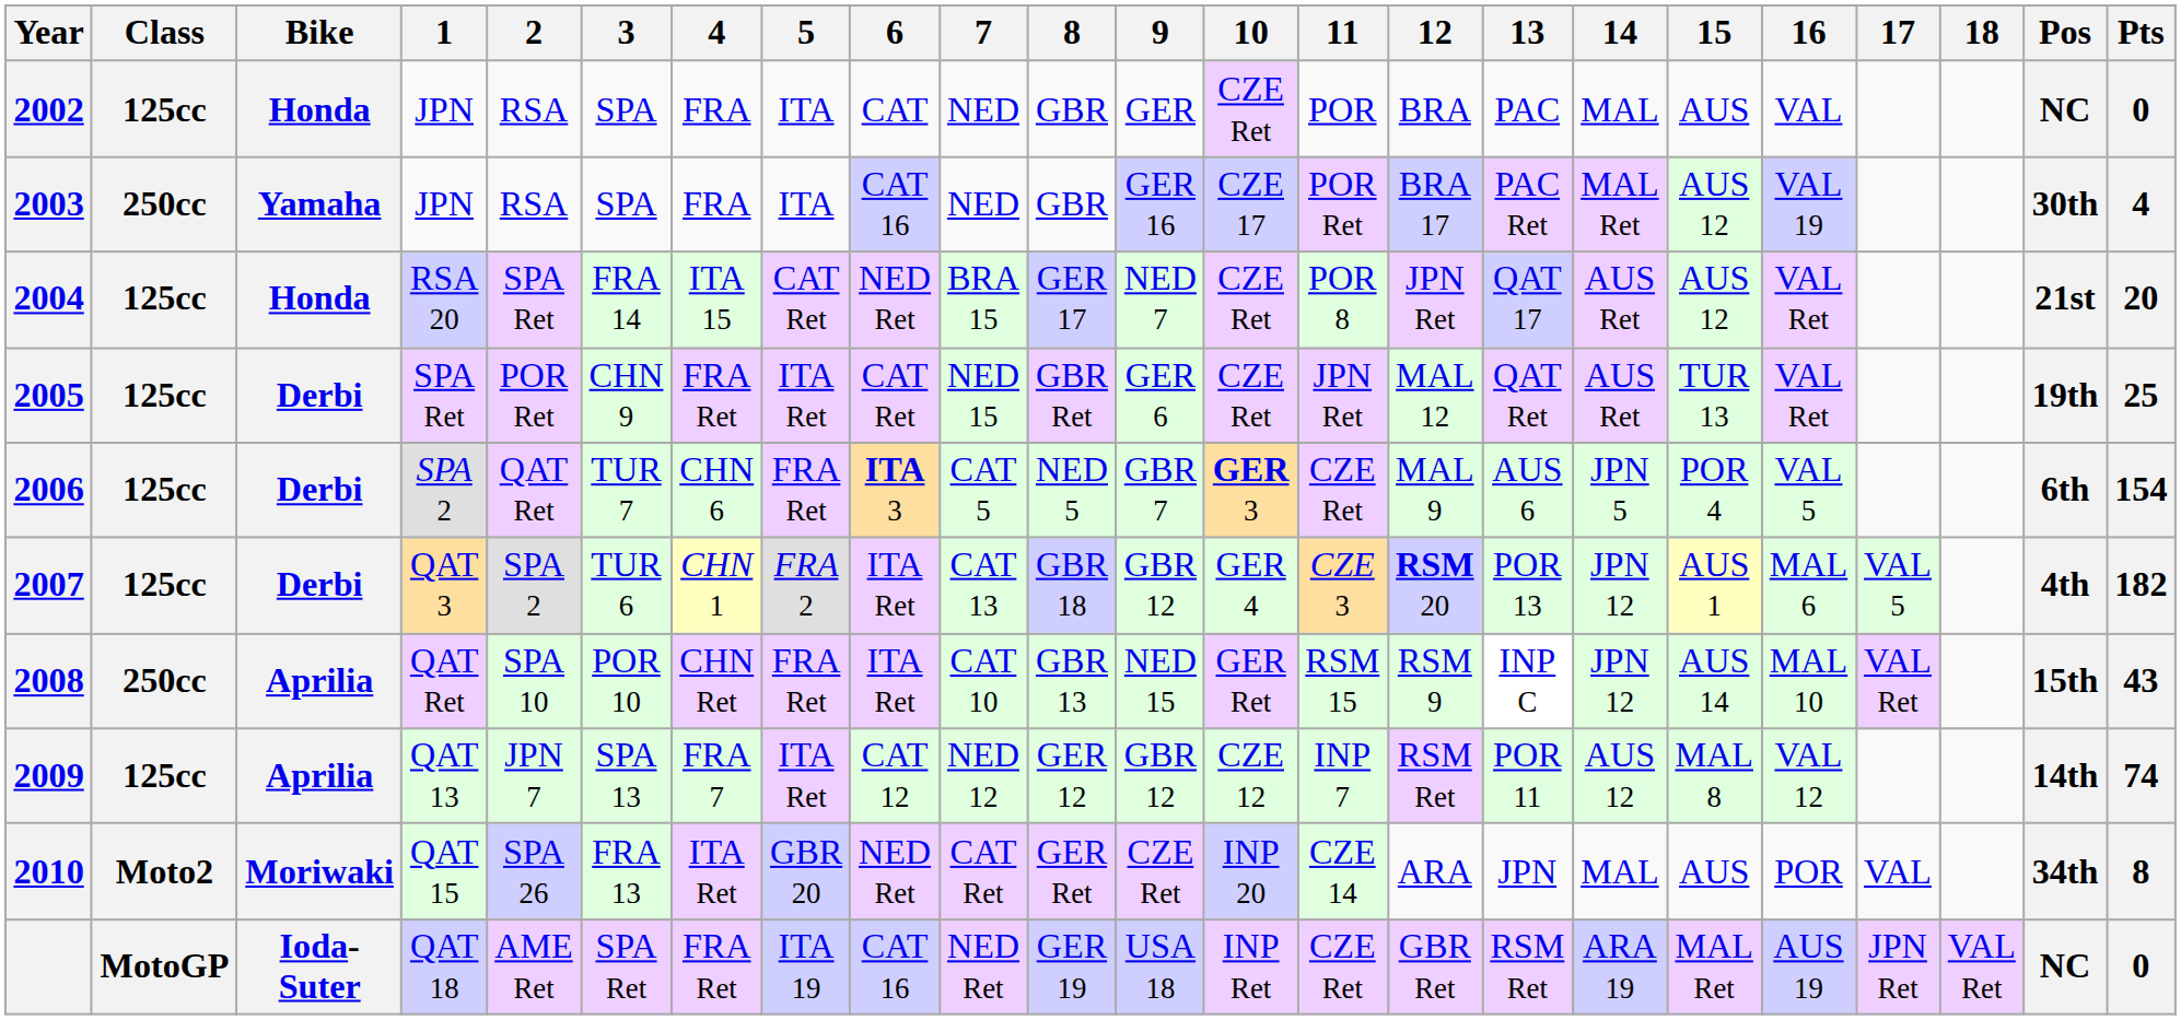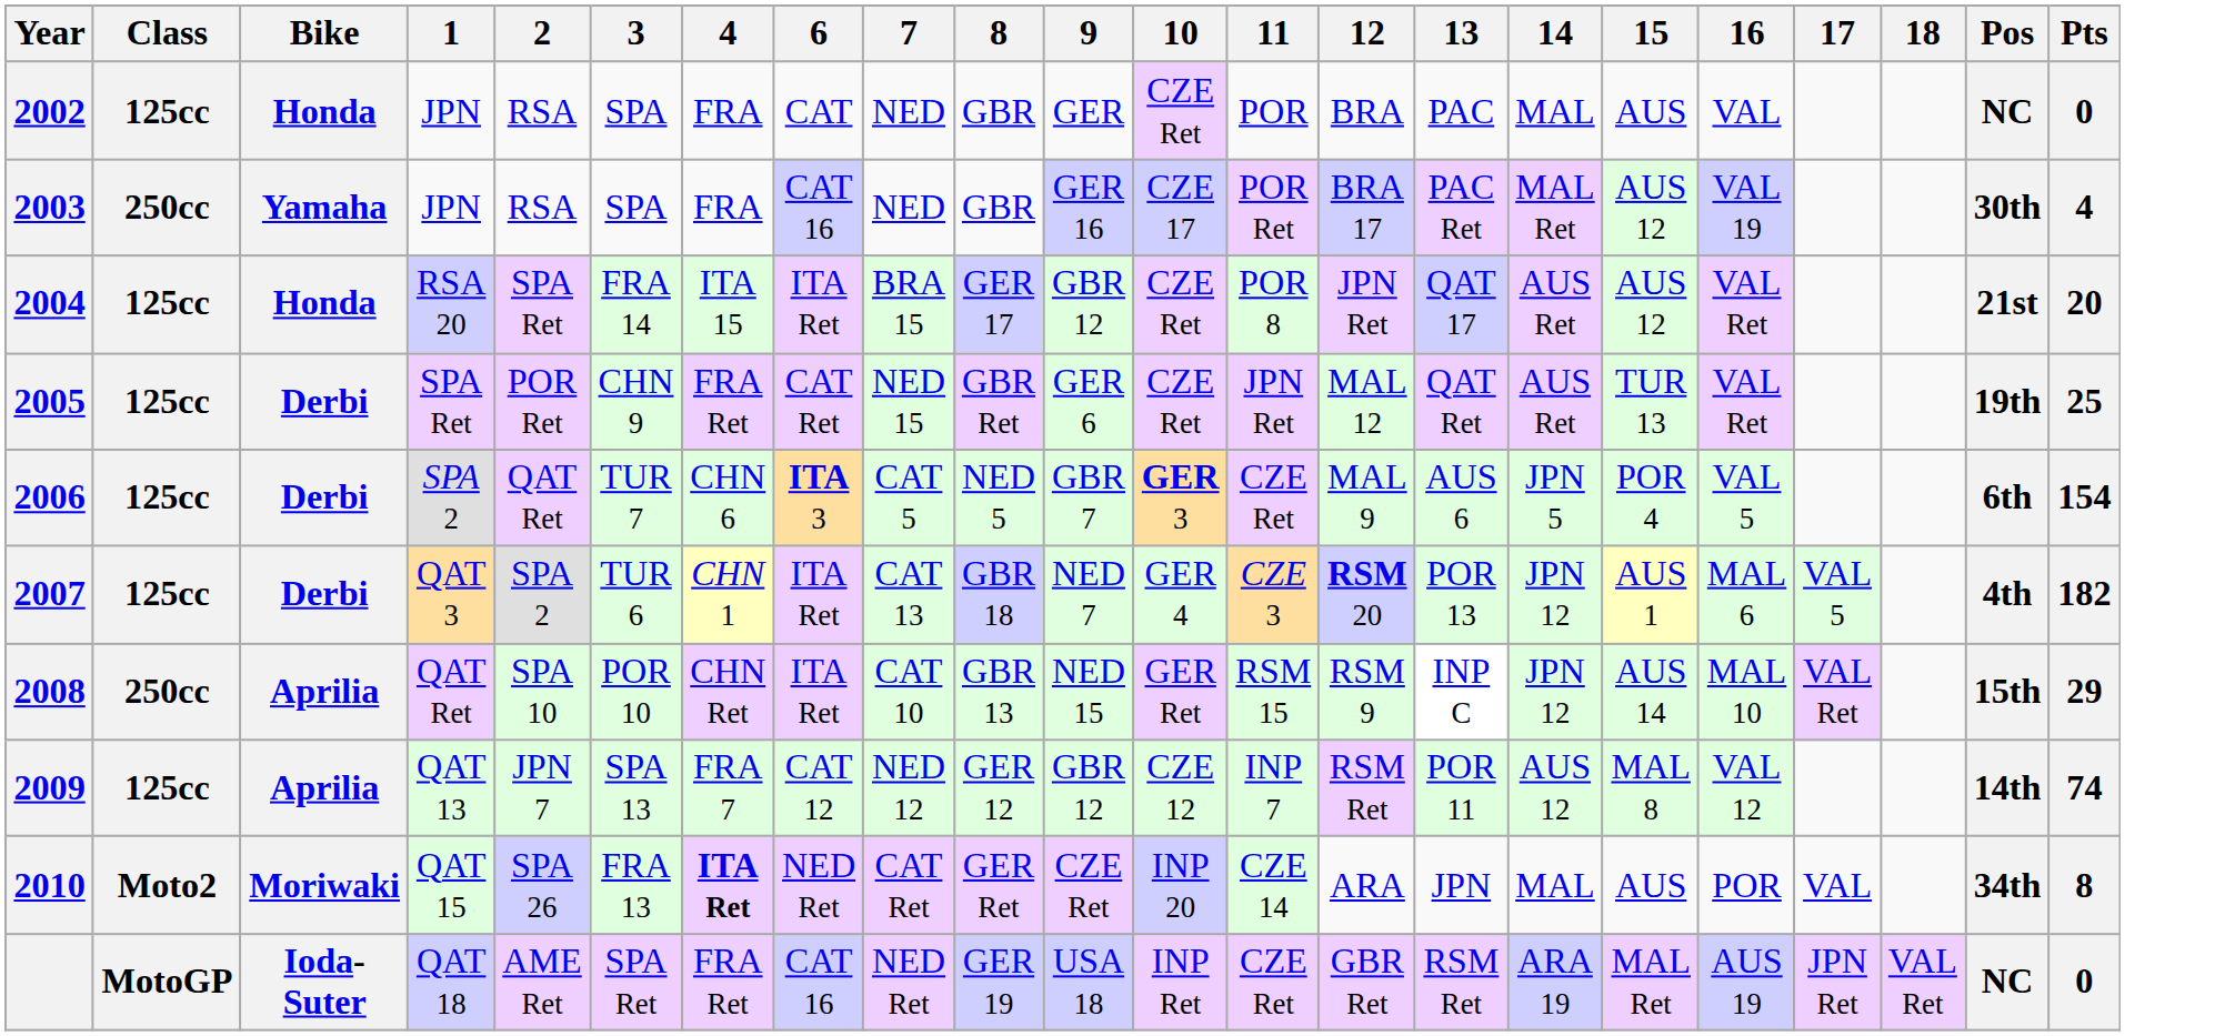 <table class="wikitable" style="text-align:center">
 <tr>
 <th>Year</th>
 <th>Class</th>
 <th>Bike</th>
 <th>1</th>
 <th>2</th>
 <th>3</th>
 <th>4</th>
-<th>5</th>
 <th>6</th>
 <th>7</th>
 <th>8</th>
 <th>9</th>
 <th>10</th>
 <th>11</th>
 <th>12</th>
 <th>13</th>
 <th>14</th>
 <th>15</th>
 <th>16</th>
 <th>17</th>
 <th>18</th>
 <th>Pos</th>
 <th>Pts</th>
 </tr>
 <tr>
 <th align="left"><a href='#'>2002</a></th>
 <th align="left">125cc</th>
 <th align="left"><a href='#'>Honda</a></th>
 <td><a href='#'>JPN</a></td>
 <td><a href='#'>RSA</a></td>
 <td><a href='#'>SPA</a></td>
 <td><a href='#'>FRA</a></td>
-<td><a href='#'>ITA</a></td>
 <td><a href='#'>CAT</a></td>
 <td><a href='#'>NED</a></td>
 <td><a href='#'>GBR</a></td>
 <td><a href='#'>GER</a></td>
 <td style="background:#EFCFFF;"><a href='#'>CZE</a><br><small>Ret</small></td>
 <td><a href='#'>POR</a></td>
 <td><a href='#'>BRA</a></td>
 <td><a href='#'>PAC</a></td>
 <td><a href='#'>MAL</a></td>
 <td><a href='#'>AUS</a></td>
 <td><a href='#'>VAL</a></td>
 <td></td>
 <td></td>
 <th>NC</th>
 <th>0</th>
 </tr>
 <tr>
 <th align="left"><a href='#'>2003</a></th>
 <th align="left">250cc</th>
 <th align="left"><a href='#'>Yamaha</a></th>
 <td><a href='#'>JPN</a></td>
 <td><a href='#'>RSA</a></td>
 <td><a href='#'>SPA</a></td>
 <td><a href='#'>FRA</a></td>
-<td><a href='#'>ITA</a></td>
 <td style="background:#CFCFFF;"><a href='#'>CAT</a><br><small>16</small></td>
 <td><a href='#'>NED</a></td>
 <td><a href='#'>GBR</a></td>
 <td style="background:#CFCFFF;"><a href='#'>GER</a><br><small>16</small></td>
 <td style="background:#CFCFFF;"><a href='#'>CZE</a><br><small>17</small></td>
 <td style="background:#EFCFFF;"><a href='#'>POR</a><br><small>Ret</small></td>
 <td style="background:#CFCFFF;"><a href='#'>BRA</a><br><small>17</small></td>
 <td style="background:#EFCFFF;"><a href='#'>PAC</a><br><small>Ret</small></td>
 <td style="background:#EFCFFF;"><a href='#'>MAL</a><br><small>Ret</small></td>
 <td style="background:#DFFFDF;"><a href='#'>AUS</a><br><small>12</small></td>
 <td style="background:#CFCFFF;"><a href='#'>VAL</a><br><small>19</small></td>
 <td></td>
 <td></td>
 <th>30th</th>
 <th>4</th>
 </tr>
 <tr>
 <th align="left"><a href='#'>2004</a></th>
 <th align="left">125cc</th>
 <th align="left"><a href='#'>Honda</a></th>
 <td style="background:#CFCFFF;"><a href='#'>RSA</a><br><small>20</small></td>
 <td style="background:#EFCFFF;"><a href='#'>SPA</a><br><small>Ret</small></td>
 <td style="background:#DFFFDF;"><a href='#'>FRA</a><br><small>14</small></td>
 <td style="background:#DFFFDF;"><a href='#'>ITA</a><br><small>15</small></td>
-<td style="background:#EFCFFF;"><a href='#'>CAT</a><br><small>Ret</small></td>
-<td style="background:#EFCFFF;"><a href='#'>NED</a><br><small>Ret</small></td>
+<td style="background:#EFCFFF;"><a href='#'>ITA</a><br><small>Ret</small></td>
 <td style="background:#DFFFDF;"><a href='#'>BRA</a><br><small>15</small></td>
 <td style="background:#CFCFFF;"><a href='#'>GER</a><br><small>17</small></td>
-<td style="background:#DFFFDF;"><a href='#'>NED</a><br><small>7</small></td>
+<td style="background:#DFFFDF;"><a href='#'>GBR</a><br><small>12</small></td>
 <td style="background:#EFCFFF;"><a href='#'>CZE</a><br><small>Ret</small></td>
 <td style="background:#DFFFDF;"><a href='#'>POR</a><br><small>8</small></td>
 <td style="background:#EFCFFF;"><a href='#'>JPN</a><br><small>Ret</small></td>
 <td style="background:#CFCFFF;"><a href='#'>QAT</a><br><small>17</small></td>
 <td style="background:#EFCFFF;"><a href='#'>AUS</a><br><small>Ret</small></td>
 <td style="background:#DFFFDF;"><a href='#'>AUS</a><br><small>12</small></td>
 <td style="background:#EFCFFF;"><a href='#'>VAL</a><br><small>Ret</small></td>
 <td></td>
 <td></td>
 <th>21st</th>
 <th>20</th>
 </tr>
 <tr>
 <th align="left"><a href='#'>2005</a></th>
 <th align="left">125cc</th>
 <th align="left"><a href='#'>Derbi</a></th>
 <td style="background:#EFCFFF;"><a href='#'>SPA</a><br><small>Ret</small></td>
 <td style="background:#EFCFFF;"><a href='#'>POR</a><br><small>Ret</small></td>
 <td style="background:#DFFFDF;"><a href='#'>CHN</a><br><small>9</small></td>
 <td style="background:#EFCFFF;"><a href='#'>FRA</a><br><small>Ret</small></td>
-<td style="background:#EFCFFF;"><a href='#'>ITA</a><br><small>Ret</small></td>
 <td style="background:#EFCFFF;"><a href='#'>CAT</a><br><small>Ret</small></td>
 <td style="background:#DFFFDF;"><a href='#'>NED</a><br><small>15</small></td>
 <td style="background:#EFCFFF;"><a href='#'>GBR</a><br><small>Ret</small></td>
 <td style="background:#DFFFDF;"><a href='#'>GER</a><br><small>6</small></td>
 <td style="background:#EFCFFF;"><a href='#'>CZE</a><br><small>Ret</small></td>
 <td style="background:#EFCFFF;"><a href='#'>JPN</a><br><small>Ret</small></td>
 <td style="background:#DFFFDF;"><a href='#'>MAL</a><br><small>12</small></td>
 <td style="background:#EFCFFF;"><a href='#'>QAT</a><br><small>Ret</small></td>
 <td style="background:#EFCFFF;"><a href='#'>AUS</a><br><small>Ret</small></td>
 <td style="background:#DFFFDF;"><a href='#'>TUR</a><br><small>13</small></td>
 <td style="background:#EFCFFF;"><a href='#'>VAL</a><br><small>Ret</small></td>
 <td></td>
 <td></td>
 <th>19th</th>
 <th>25</th>
 </tr>
 <tr>
 <th align="left"><a href='#'>2006</a></th>
 <th align="left">125cc</th>
 <th align="left"><a href='#'>Derbi</a></th>
 <td style="background:#DFDFDF;"><em><a href='#'>SPA</a></em><br><small>2</small></td>
 <td style="background:#EFCFFF;"><a href='#'>QAT</a><br><small>Ret</small></td>
 <td style="background:#DFFFDF;"><a href='#'>TUR</a><br><small>7</small></td>
 <td style="background:#DFFFDF;"><a href='#'>CHN</a><br><small>6</small></td>
-<td style="background:#EFCFFF;"><a href='#'>FRA</a><br><small>Ret</small></td>
 <td style="background:#FFDF9F;"><strong><a href='#'>ITA</a></strong><br><small>3</small></td>
 <td style="background:#DFFFDF;"><a href='#'>CAT</a><br><small>5</small></td>
 <td style="background:#DFFFDF;"><a href='#'>NED</a><br><small>5</small></td>
 <td style="background:#DFFFDF;"><a href='#'>GBR</a><br><small>7</small></td>
 <td style="background:#FFDF9F;"><strong><a href='#'>GER</a></strong><br><small>3</small></td>
 <td style="background:#EFCFFF;"><a href='#'>CZE</a><br><small>Ret</small></td>
 <td style="background:#DFFFDF;"><a href='#'>MAL</a><br><small>9</small></td>
 <td style="background:#DFFFDF;"><a href='#'>AUS</a><br><small>6</small></td>
 <td style="background:#DFFFDF;"><a href='#'>JPN</a><br><small>5</small></td>
 <td style="background:#DFFFDF;"><a href='#'>POR</a><br><small>4</small></td>
 <td style="background:#DFFFDF;"><a href='#'>VAL</a><br><small>5</small></td>
 <td></td>
 <td></td>
 <th>6th</th>
 <th>154</th>
 </tr>
 <tr>
 <th align="left"><a href='#'>2007</a></th>
 <th align="left">125cc</th>
 <th align="left"><a href='#'>Derbi</a></th>
 <td style="background:#FFDF9F;"><a href='#'>QAT</a><br><small>3</small></td>
 <td style="background:#DFDFDF;"><a href='#'>SPA</a><br><small>2</small></td>
 <td style="background:#DFFFDF;"><a href='#'>TUR</a><br><small>6</small></td>
 <td style="background:#FFFFBF;"><em><a href='#'>CHN</a></em><br><small>1</small></td>
-<td style="background:#DFDFDF;"><em><a href='#'>FRA</a></em><br><small>2</small></td>
 <td style="background:#EFCFFF;"><a href='#'>ITA</a><br><small>Ret</small></td>
 <td style="background:#DFFFDF;"><a href='#'>CAT</a><br><small>13</small></td>
 <td style="background:#CFCFFF;"><a href='#'>GBR</a><br><small>18</small></td>
-<td style="background:#DFFFDF;"><a href='#'>GBR</a><br><small>12</small></td>
+<td style="background:#DFFFDF;"><a href='#'>NED</a><br><small>7</small></td>
 <td style="background:#DFFFDF;"><a href='#'>GER</a><br><small>4</small></td>
 <td style="background:#FFDF9F;"><em><a href='#'>CZE</a></em><br><small>3</small></td>
 <td style="background:#CFCFFF;"><strong><a href='#'>RSM</a></strong><br><small>20</small></td>
 <td style="background:#DFFFDF;"><a href='#'>POR</a><br><small>13</small></td>
 <td style="background:#DFFFDF;"><a href='#'>JPN</a><br><small>12</small></td>
 <td style="background:#FFFFBF;"><a href='#'>AUS</a><br><small>1</small></td>
 <td style="background:#DFFFDF;"><a href='#'>MAL</a><br><small>6</small></td>
 <td style="background:#DFFFDF;"><a href='#'>VAL</a><br><small>5</small></td>
 <td></td>
 <th>4th</th>
 <th>182</th>
 </tr>
 <tr>
 <th align="left"><a href='#'>2008</a></th>
 <th align="left">250cc</th>
 <th align="left"><a href='#'>Aprilia</a></th>
 <td style="background:#EFCFFF;"><a href='#'>QAT</a><br><small>Ret</small></td>
 <td style="background:#DFFFDF;"><a href='#'>SPA</a><br><small>10</small></td>
 <td style="background:#DFFFDF;"><a href='#'>POR</a><br><small>10</small></td>
 <td style="background:#EFCFFF;"><a href='#'>CHN</a><br><small>Ret</small></td>
-<td style="background:#EFCFFF;"><a href='#'>FRA</a><br><small>Ret</small></td>
 <td style="background:#EFCFFF;"><a href='#'>ITA</a><br><small>Ret</small></td>
 <td style="background:#DFFFDF;"><a href='#'>CAT</a><br><small>10</small></td>
 <td style="background:#DFFFDF;"><a href='#'>GBR</a><br><small>13</small></td>
 <td style="background:#DFFFDF;"><a href='#'>NED</a><br><small>15</small></td>
 <td style="background:#EFCFFF;"><a href='#'>GER</a><br><small>Ret</small></td>
 <td style="background:#DFFFDF;"><a href='#'>RSM</a><br><small>15</small></td>
 <td style="background:#DFFFDF;"><a href='#'>RSM</a><br><small>9</small></td>
 <td style="background:#FFFFFF;"><a href='#'>INP</a><br><small>C</small></td>
 <td style="background:#DFFFDF;"><a href='#'>JPN</a><br><small>12</small></td>
 <td style="background:#DFFFDF;"><a href='#'>AUS</a><br><small>14</small></td>
 <td style="background:#DFFFDF;"><a href='#'>MAL</a><br><small>10</small></td>
 <td style="background:#EFCFFF;"><a href='#'>VAL</a><br><small>Ret</small></td>
 <td></td>
 <th>15th</th>
-<th>43</th>
+<th>29</th>
 </tr>
 <tr>
 <th align="left"><a href='#'>2009</a></th>
 <th align="left">125cc</th>
 <th align="left"><a href='#'>Aprilia</a></th>
 <td style="background:#DFFFDF;"><a href='#'>QAT</a><br><small>13</small></td>
 <td style="background:#DFFFDF;"><a href='#'>JPN</a><br><small>7</small></td>
 <td style="background:#DFFFDF;"><a href='#'>SPA</a><br><small>13</small></td>
 <td style="background:#DFFFDF;"><a href='#'>FRA</a><br><small>7</small></td>
-<td style="background:#EFCFFF;"><a href='#'>ITA</a><br><small>Ret</small></td>
 <td style="background:#DFFFDF;"><a href='#'>CAT</a><br><small>12</small></td>
 <td style="background:#DFFFDF;"><a href='#'>NED</a><br><small>12</small></td>
 <td style="background:#DFFFDF;"><a href='#'>GER</a><br><small>12</small></td>
 <td style="background:#DFFFDF;"><a href='#'>GBR</a><br><small>12</small></td>
 <td style="background:#DFFFDF;"><a href='#'>CZE</a><br><small>12</small></td>
 <td style="background:#DFFFDF;"><a href='#'>INP</a><br><small>7</small></td>
 <td style="background:#EFCFFF;"><a href='#'>RSM</a><br><small>Ret</small></td>
 <td style="background:#DFFFDF;"><a href='#'>POR</a><br><small>11</small></td>
 <td style="background:#DFFFDF;"><a href='#'>AUS</a><br><small>12</small></td>
 <td style="background:#DFFFDF;"><a href='#'>MAL</a><br><small>8</small></td>
 <td style="background:#DFFFDF;"><a href='#'>VAL</a><br><small>12</small></td>
 <td></td>
 <td></td>
 <th>14th</th>
 <th>74</th>
 </tr>
 <tr>
 <th align="left"><a href='#'>2010</a></th>
 <th align="left">Moto2</th>
 <th align="left"><a href='#'>Moriwaki</a></th>
 <td style="background:#DFFFDF;"><a href='#'>QAT</a><br><small>15</small></td>
 <td style="background:#CFCFFF;"><a href='#'>SPA</a><br><small>26</small></td>
 <td style="background:#DFFFDF;"><a href='#'>FRA</a><br><small>13</small></td>
-<td style="background:#EFCFFF;"><a href='#'>ITA</a><br><small>Ret</small></td>
-<td style="background:#CFCFFF;"><a href='#'>GBR</a><br><small>20</small></td>
+<td style="background:#EFCFFF;"><strong><a href='#'>ITA</a><br><small>Ret</small></strong></td>
 <td style="background:#EFCFFF;"><a href='#'>NED</a><br><small>Ret</small></td>
 <td style="background:#EFCFFF;"><a href='#'>CAT</a><br><small>Ret</small></td>
 <td style="background:#EFCFFF;"><a href='#'>GER</a><br><small>Ret</small></td>
 <td style="background:#EFCFFF;"><a href='#'>CZE</a><br><small>Ret</small></td>
 <td style="background:#CFCFFF;"><a href='#'>INP</a><br><small>20</small></td>
 <td style="background:#DFFFDF;"><a href='#'>CZE</a><br><small>14</small></td>
 <td><a href='#'>ARA</a></td>
 <td><a href='#'>JPN</a></td>
 <td><a href='#'>MAL</a></td>
 <td><a href='#'>AUS</a></td>
 <td><a href='#'>POR</a></td>
 <td><a href='#'>VAL</a></td>
 <td></td>
 <th>34th</th>
 <th>8</th>
 </tr>
 <tr>
 <th align="left"></th>
 <th align="left">MotoGP</th>
 <th align="left"><a href='#'>Ioda</a>-<a href='#'>Suter</a></th>
 <td style="background:#CFCFFF;"><a href='#'>QAT</a><br><small>18</small></td>
 <td style="background:#EFCFFF;"><a href='#'>AME</a><br><small>Ret</small></td>
 <td style="background:#EFCFFF;"><a href='#'>SPA</a><br><small>Ret</small></td>
 <td style="background:#EFCFFF;"><a href='#'>FRA</a><br><small>Ret</small></td>
-<td style="background:#CFCFFF;"><a href='#'>ITA</a><br><small>19</small></td>
 <td style="background:#CFCFFF;"><a href='#'>CAT</a><br><small>16</small></td>
 <td style="background:#EFCFFF;"><a href='#'>NED</a><br><small>Ret</small></td>
 <td style="background:#CFCFFF;"><a href='#'>GER</a><br><small>19</small></td>
 <td style="background:#CFCFFF;"><a href='#'>USA</a><br><small>18</small></td>
 <td style="background:#EFCFFF;"><a href='#'>INP</a><br><small>Ret</small></td>
 <td style="background:#EFCFFF;"><a href='#'>CZE</a><br><small>Ret</small></td>
 <td style="background:#EFCFFF;"><a href='#'>GBR</a><br><small>Ret</small></td>
 <td style="background:#EFCFFF;"><a href='#'>RSM</a><br><small>Ret</small></td>
 <td style="background:#cfcfff;"><a href='#'>ARA</a><br><small>19</small></td>
 <td style="background:#EFCFFF;"><a href='#'>MAL</a><br><small>Ret</small></td>
 <td style="background:#cfcfff;"><a href='#'>AUS</a><br><small>19</small></td>
 <td style="background:#efcfff;"><a href='#'>JPN</a><br><small>Ret</small></td>
 <td style="background:#EFCFFF;"><a href='#'>VAL</a><br><small>Ret</small></td>
 <th>NC</th>
 <th>0</th>
 </tr>
 </table>
